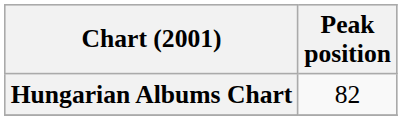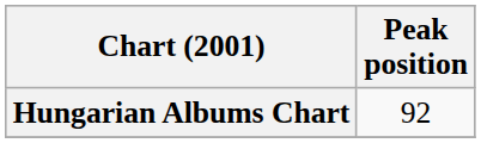 <table class="wikitable sortable plainrowheaders">
 <tr>
 <th>Chart (2001)</th>
 <th>Peak<br>position</th>
 </tr>
 <tr>
 <th scope="row">Hungarian Albums Chart</th>
-<td align="center">82</td>
+<td align="center">92</td>
 </tr>
 <tr>
 </tr>
 </table>
